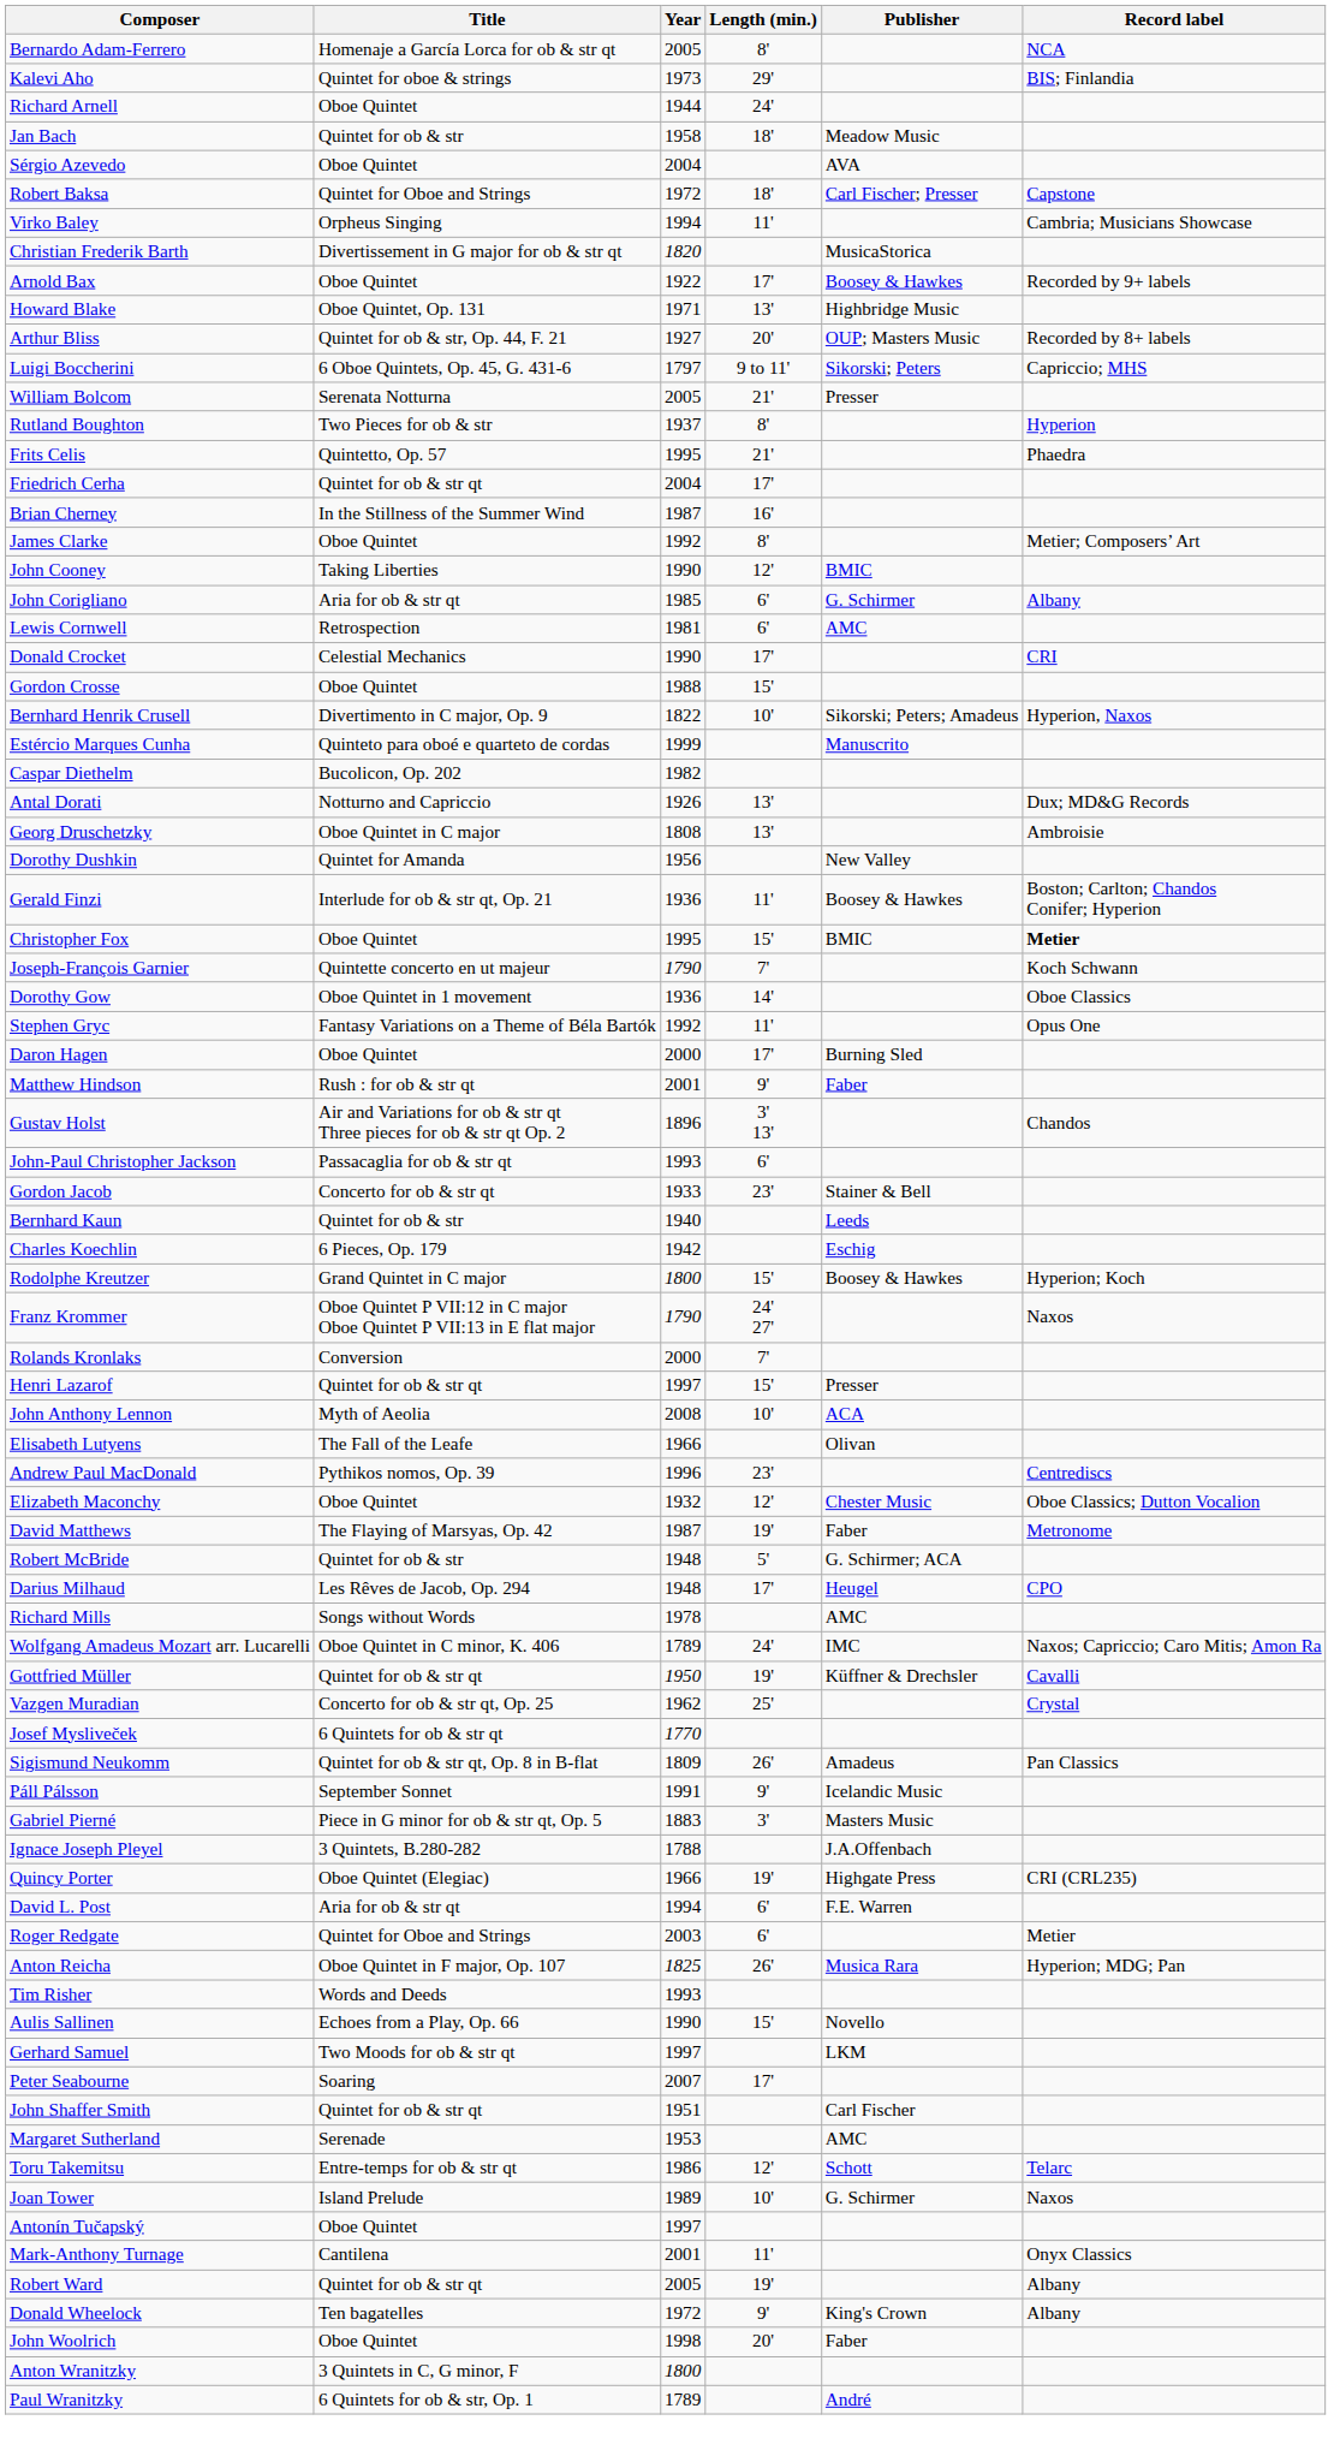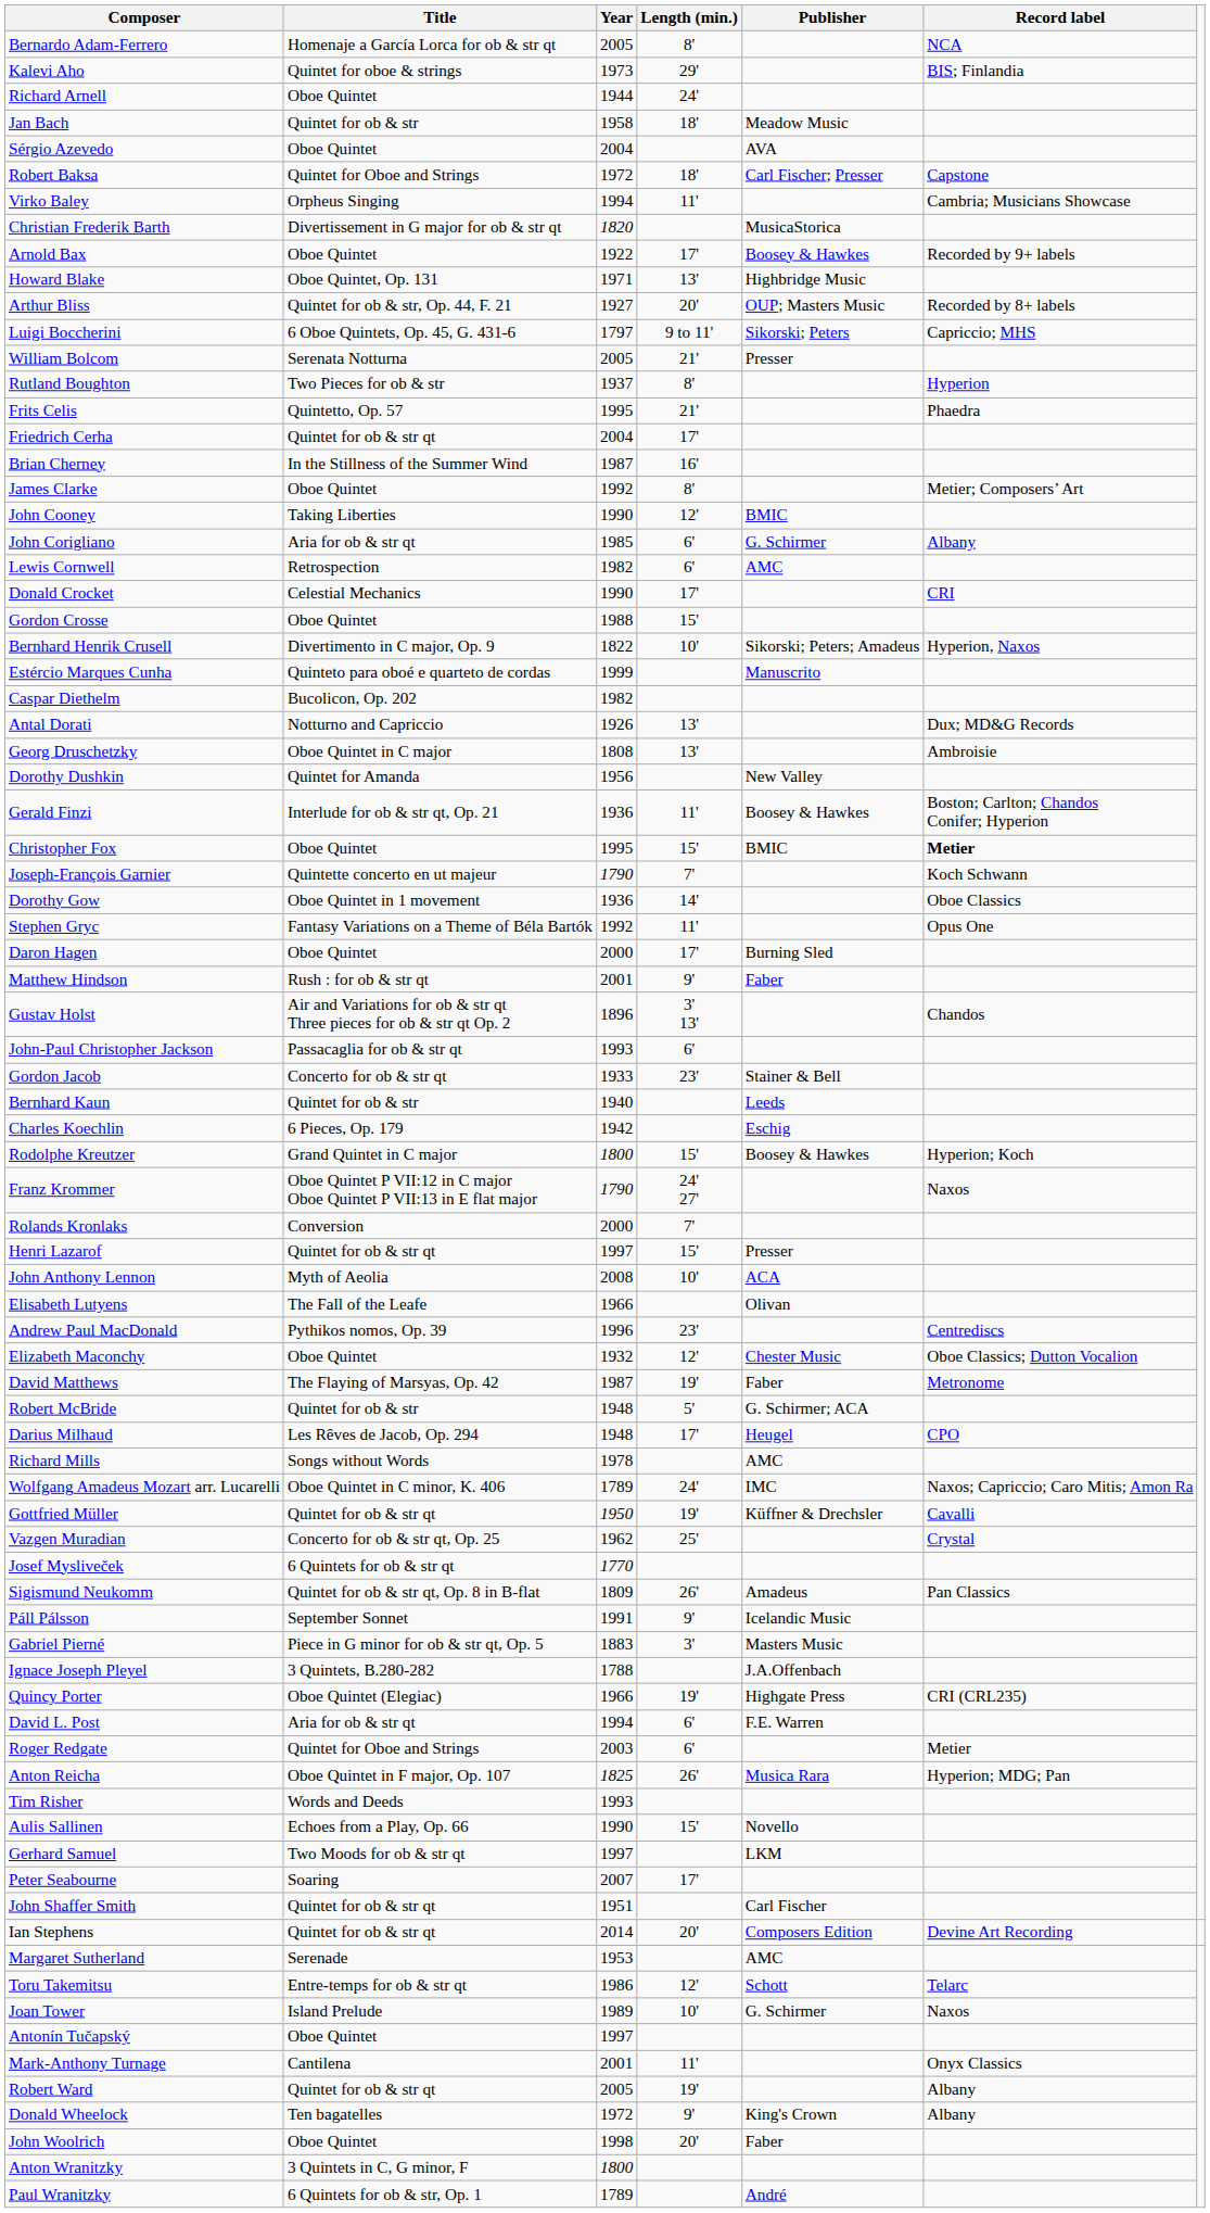 <table class="wikitable sortable">
 <tr>
 <th>Composer</th>
 <th>Title</th>
 <th>Year</th>
 <th>Length (min.)</th>
 <th>Publisher</th>
 <th>Record label</th>
 </tr>
 <tr>
 <td><a href='#'>Bernardo Adam-Ferrero</a></td>
 <td>Homenaje a García Lorca for ob & str qt</td>
 <td align=center>2005</td>
 <td align=center>8'</td>
 <td></td>
 <td><a href='#'>NCA</a></td>
 </tr>
 <tr>
 <td><a href='#'>Kalevi Aho</a></td>
 <td>Quintet for oboe & strings  </td>
 <td align=center>1973</td>
 <td align=center>29'</td>
 <td></td>
 <td><a href='#'>BIS</a>; Finlandia</td>
 </tr>
 <tr>
 <td><a href='#'>Richard Arnell</a></td>
 <td>Oboe Quintet</td>
 <td align=center>1944</td>
 <td align=center>24'</td>
 <td></td>
 <td></td>
 </tr>
 <tr>
 <td><a href='#'>Jan Bach</a></td>
 <td>Quintet for ob & str</td>
 <td align=center>1958</td>
 <td align=center>18'</td>
 <td>Meadow Music</td>
 <td></td>
 </tr>
 <tr>
 <td><a href='#'>Sérgio Azevedo</a></td>
 <td>Oboe Quintet</td>
 <td align=center>2004</td>
 <td align=center></td>
 <td>AVA</td>
 <td></td>
 </tr>
 <tr>
 <td><a href='#'>Robert Baksa</a></td>
 <td>Quintet for Oboe and Strings </td>
 <td align=center>1972</td>
 <td align=center>18'</td>
 <td><a href='#'>Carl Fischer</a>; <a href='#'>Presser</a></td>
 <td><a href='#'>Capstone</a></td>
 </tr>
 <tr>
 <td><a href='#'>Virko Baley</a></td>
 <td>Orpheus Singing</td>
 <td align=center>1994</td>
 <td align=center>11'</td>
 <td></td>
 <td>Cambria; Musicians Showcase</td>
 </tr>
 <tr>
 <td><a href='#'>Christian Frederik Barth</a></td>
 <td>Divertissement in G major for ob & str qt</td>
 <td align=center><em>1820</em></td>
 <td align=center></td>
 <td>MusicaStorica</td>
 <td></td>
 </tr>
 <tr>
 <td><a href='#'>Arnold Bax</a></td>
 <td>Oboe Quintet</td>
 <td align=center>1922</td>
 <td align=center>17'</td>
 <td><a href='#'>Boosey & Hawkes</a></td>
 <td>Recorded by 9+ labels</td>
 </tr>
 <tr>
 <td><a href='#'>Howard Blake</a></td>
 <td>Oboe Quintet, Op. 131</td>
 <td align=center>1971</td>
 <td align=center>13'</td>
 <td>Highbridge Music</td>
 <td></td>
 </tr>
 <tr>
 <td><a href='#'>Arthur Bliss</a></td>
 <td>Quintet for ob & str, Op. 44, F. 21  </td>
 <td align=center>1927</td>
 <td align=center>20'</td>
 <td><a href='#'>OUP</a>; Masters Music</td>
 <td>Recorded by 8+ labels</td>
 </tr>
 <tr>
 <td><a href='#'>Luigi Boccherini</a></td>
 <td>6 Oboe Quintets, Op. 45, G. 431-6 </td>
 <td align=center>1797</td>
 <td align=center>9 to 11'</td>
 <td><a href='#'>Sikorski</a>; <a href='#'>Peters</a></td>
 <td>Capriccio; <a href='#'>MHS</a></td>
 </tr>
 <tr>
 <td><a href='#'>William Bolcom</a></td>
 <td>Serenata Notturna</td>
 <td align=center>2005</td>
 <td align=center>21'</td>
 <td>Presser</td>
 <td></td>
 </tr>
 <tr>
 <td><a href='#'>Rutland Boughton</a></td>
 <td>Two Pieces for ob & str </td>
 <td align=center>1937</td>
 <td align=center>8'</td>
 <td></td>
 <td><a href='#'>Hyperion</a></td>
 </tr>
 <tr>
 <td><a href='#'>Frits Celis</a></td>
 <td>Quintetto, Op. 57 </td>
 <td align=center>1995</td>
 <td align=center>21'</td>
 <td></td>
 <td>Phaedra</td>
 </tr>
 <tr>
 <td><a href='#'>Friedrich Cerha</a></td>
 <td>Quintet for ob & str qt </td>
 <td align=center>2004</td>
 <td align=center>17'</td>
 <td></td>
 <td></td>
 </tr>
 <tr>
 <td><a href='#'>Brian Cherney</a></td>
 <td>In the Stillness of the Summer Wind </td>
 <td align=center>1987</td>
 <td align=center>16'</td>
 <td></td>
 <td></td>
 </tr>
 <tr>
 <td><a href='#'>James Clarke</a></td>
 <td>Oboe Quintet </td>
 <td align=center>1992</td>
 <td align=center>8'</td>
 <td></td>
 <td>Metier; Composers’ Art</td>
 </tr>
 <tr>
 <td><a href='#'>John Cooney</a></td>
 <td>Taking Liberties </td>
 <td align=center>1990</td>
 <td align=center>12'</td>
 <td><a href='#'>BMIC</a></td>
 <td></td>
 </tr>
 <tr>
 <td><a href='#'>John Corigliano</a></td>
 <td>Aria for ob & str qt  </td>
 <td align=center>1985</td>
 <td align=center>6'</td>
 <td><a href='#'>G. Schirmer</a></td>
 <td><a href='#'>Albany</a></td>
 </tr>
 <tr>
 <td><a href='#'>Lewis Cornwell</a></td>
 <td>Retrospection</td>
-<td align=center>1981</td>
+<td align=center>1982</td>
 <td align=center>6'</td>
 <td><a href='#'>AMC</a></td>
 <td></td>
 </tr>
 <tr>
 <td><a href='#'>Donald Crocket</a></td>
 <td>Celestial Mechanics </td>
 <td align=center>1990</td>
 <td align=center>17'</td>
 <td></td>
 <td><a href='#'>CRI</a></td>
 </tr>
 <tr>
 <td><a href='#'>Gordon Crosse</a></td>
 <td>Oboe Quintet</td>
 <td align=center>1988</td>
 <td align=center>15'</td>
 <td></td>
 <td></td>
 </tr>
 <tr>
 <td><a href='#'>Bernhard Henrik Crusell</a></td>
 <td>Divertimento in C major, Op. 9</td>
 <td align=center>1822</td>
 <td align=center>10'</td>
 <td>Sikorski; Peters; Amadeus</td>
 <td>Hyperion, <a href='#'>Naxos</a></td>
 </tr>
 <tr>
 <td><a href='#'>Estércio Marques Cunha</a></td>
 <td>Quinteto para oboé e quarteto de cordas</td>
 <td align=center>1999</td>
 <td align=center></td>
 <td><a href='#'>Manuscrito</a></td>
 <td></td>
 </tr>
 <tr>
 <td><a href='#'>Caspar Diethelm</a></td>
 <td>Bucolicon, Op. 202 </td>
 <td align=center>1982</td>
 <td align=center></td>
 <td></td>
 <td></td>
 </tr>
 <tr>
 <td><a href='#'>Antal Dorati</a></td>
 <td>Notturno and Capriccio</td>
 <td align=center>1926</td>
 <td align=center>13'</td>
 <td></td>
 <td>Dux; MD&G Records</td>
 </tr>
 <tr>
 <td><a href='#'>Georg Druschetzky</a></td>
 <td>Oboe Quintet in C major </td>
 <td align=center>1808</td>
 <td align=center>13'</td>
 <td></td>
 <td>Ambroisie</td>
 </tr>
 <tr>
 <td><a href='#'>Dorothy Dushkin</a></td>
 <td>Quintet for Amanda</td>
 <td align=center>1956</td>
 <td align=center></td>
 <td>New Valley</td>
 <td></td>
 </tr>
 <tr>
 <td><a href='#'>Gerald Finzi</a></td>
 <td>Interlude for ob & str qt, Op. 21 </td>
 <td align=center>1936</td>
 <td align=center>11'</td>
 <td>Boosey & Hawkes</td>
 <td>Boston; Carlton; <a href='#'>Chandos</a><br>Conifer; Hyperion</td>
 </tr>
 <tr>
 <td><a href='#'>Christopher Fox</a></td>
 <td>Oboe Quintet </td>
 <td align=center>1995</td>
 <td align=center>15'</td>
 <td>BMIC</td>
 <td><strong>Metier</strong></td>
 </tr>
 <tr>
 <td><a href='#'>Joseph-François Garnier</a></td>
 <td>Quintette concerto en ut majeur</td>
 <td align=center><em>1790</em></td>
 <td align=center>7'</td>
 <td></td>
 <td>Koch Schwann</td>
 </tr>
 <tr>
 <td><a href='#'>Dorothy Gow</a></td>
 <td>Oboe Quintet in 1 movement </td>
 <td align=center>1936</td>
 <td align=center>14'</td>
 <td></td>
 <td>Oboe Classics</td>
 </tr>
 <tr>
 <td><a href='#'>Stephen Gryc</a></td>
 <td>Fantasy Variations on a Theme of Béla Bartók </td>
 <td align=center>1992</td>
 <td align=center>11'</td>
 <td></td>
 <td>Opus One</td>
 </tr>
 <tr>
 <td><a href='#'>Daron Hagen</a></td>
 <td>Oboe Quintet </td>
 <td align=center>2000</td>
 <td align=center>17'</td>
 <td>Burning Sled</td>
 <td></td>
 </tr>
 <tr>
 <td><a href='#'>Matthew Hindson</a></td>
 <td>Rush : for ob & str qt</td>
 <td align=center>2001</td>
 <td align=center>9'</td>
 <td><a href='#'>Faber</a></td>
 <td></td>
 </tr>
 <tr>
 <td><a href='#'>Gustav Holst</a></td>
 <td>Air and Variations for ob & str qt<br>Three pieces for ob & str qt  Op. 2</td>
 <td align=center>1896</td>
 <td align=center>3'<br>13'</td>
 <td></td>
 <td>Chandos</td>
 </tr>
 <tr>
 <td><a href='#'>John-Paul Christopher Jackson</a></td>
 <td>Passacaglia for ob & str qt</td>
 <td align=center>1993</td>
 <td align=center>6'</td>
 <td></td>
 <td></td>
 </tr>
 <tr>
 <td><a href='#'>Gordon Jacob</a></td>
 <td>Concerto for ob & str qt  </td>
 <td align=center>1933</td>
 <td align=center>23'</td>
 <td>Stainer & Bell</td>
 <td></td>
 </tr>
 <tr>
 <td><a href='#'>Bernhard Kaun</a></td>
 <td>Quintet for ob & str</td>
 <td align=center>1940</td>
 <td align=center></td>
 <td><a href='#'>Leeds</a></td>
 <td></td>
 </tr>
 <tr>
 <td><a href='#'>Charles Koechlin</a></td>
 <td>6 Pieces, Op. 179 </td>
 <td align=center>1942</td>
 <td align=center></td>
 <td><a href='#'>Eschig</a></td>
 <td></td>
 </tr>
 <tr>
 <td><a href='#'>Rodolphe Kreutzer</a></td>
 <td>Grand Quintet in C major </td>
 <td align=center><em>1800</em></td>
 <td align=center>15'</td>
 <td>Boosey & Hawkes</td>
 <td>Hyperion; Koch</td>
 </tr>
 <tr>
 <td><a href='#'>Franz Krommer</a></td>
 <td>Oboe Quintet P VII:12 in C major<br>Oboe Quintet P VII:13 in E flat major</td>
 <td align=center><em>1790</em></td>
 <td align=center>24'<br>27'</td>
 <td></td>
 <td>Naxos</td>
 </tr>
 <tr>
 <td><a href='#'>Rolands Kronlaks</a></td>
 <td>Conversion</td>
 <td align=center>2000</td>
 <td align=center>7'</td>
 <td></td>
 <td></td>
 </tr>
 <tr>
 <td><a href='#'>Henri Lazarof</a></td>
 <td>Quintet for ob & str qt</td>
 <td align=center>1997</td>
 <td align=center>15'</td>
 <td>Presser</td>
 <td></td>
 </tr>
 <tr>
 <td><a href='#'>John Anthony Lennon</a></td>
 <td>Myth of Aeolia</td>
 <td align=center>2008</td>
 <td align=center>10'</td>
 <td><a href='#'>ACA</a></td>
 <td></td>
 </tr>
 <tr>
 <td><a href='#'>Elisabeth Lutyens</a></td>
 <td>The Fall of the Leafe</td>
 <td align=center>1966</td>
 <td align=center></td>
 <td>Olivan</td>
 <td></td>
 </tr>
 <tr>
 <td><a href='#'>Andrew Paul MacDonald</a></td>
 <td>Pythikos nomos, Op. 39</td>
 <td align=center>1996</td>
 <td align=center>23'</td>
 <td></td>
 <td><a href='#'>Centrediscs</a></td>
 </tr>
 <tr>
 <td><a href='#'>Elizabeth Maconchy</a></td>
 <td>Oboe Quintet </td>
 <td align=center>1932</td>
 <td align=center>12'</td>
 <td><a href='#'>Chester Music</a></td>
 <td>Oboe Classics; <a href='#'>Dutton Vocalion</a></td>
 </tr>
 <tr>
 <td><a href='#'>David Matthews</a></td>
 <td>The Flaying of Marsyas, Op. 42</td>
 <td align=center>1987</td>
 <td align=center>19'</td>
 <td>Faber</td>
 <td><a href='#'>Metronome</a></td>
 </tr>
 <tr>
 <td><a href='#'>Robert McBride</a></td>
 <td>Quintet for ob & str</td>
 <td align=center>1948</td>
 <td align=center>5'</td>
 <td>G. Schirmer; ACA</td>
 <td></td>
 </tr>
 <tr>
 <td><a href='#'>Darius Milhaud</a></td>
 <td>Les Rêves de Jacob, Op. 294 </td>
 <td align=center>1948</td>
 <td align=center>17'</td>
 <td><a href='#'>Heugel</a></td>
 <td><a href='#'>CPO</a></td>
 </tr>
 <tr>
 <td><a href='#'>Richard Mills</a></td>
 <td>Songs without Words</td>
 <td align=center>1978</td>
 <td align=center></td>
 <td>AMC</td>
 <td></td>
 </tr>
 <tr>
 <td><a href='#'>Wolfgang Amadeus Mozart</a> arr. Lucarelli</td>
 <td>Oboe Quintet in C minor, K. 406 </td>
 <td align=center>1789</td>
 <td align=center>24'</td>
 <td>IMC</td>
 <td>Naxos; Capriccio; Caro Mitis; <a href='#'>Amon Ra</a></td>
 </tr>
 <tr>
 <td><a href='#'>Gottfried Müller</a></td>
 <td>Quintet for ob & str qt</td>
 <td align=center><em>1950</em></td>
 <td align=center>19'</td>
 <td>Küffner & Drechsler</td>
 <td><a href='#'>Cavalli</a></td>
 </tr>
 <tr>
 <td><a href='#'>Vazgen Muradian</a></td>
 <td>Concerto for ob & str qt, Op. 25 </td>
 <td align=center>1962</td>
 <td align=center>25'</td>
 <td></td>
 <td><a href='#'>Crystal</a></td>
 </tr>
 <tr>
 <td><a href='#'>Josef Mysliveček</a></td>
 <td>6 Quintets for ob & str qt  </td>
 <td align=center><em>1770</em></td>
 <td align=center></td>
 <td></td>
 <td></td>
 </tr>
 <tr>
 <td><a href='#'>Sigismund Neukomm</a></td>
 <td>Quintet for ob & str qt, Op. 8 in B-flat</td>
 <td align=center>1809</td>
 <td align=center>26'</td>
 <td>Amadeus</td>
 <td>Pan Classics</td>
 </tr>
 <tr>
 <td><a href='#'>Páll Pálsson</a></td>
 <td>September Sonnet</td>
 <td align=center>1991</td>
 <td align=center>9'</td>
 <td>Icelandic Music</td>
 <td></td>
 </tr>
 <tr>
 <td><a href='#'>Gabriel Pierné</a></td>
 <td>Piece in G minor for ob & str qt, Op. 5 </td>
 <td align=center>1883</td>
 <td align=center>3'</td>
 <td>Masters Music</td>
 <td></td>
 </tr>
 <tr>
 <td><a href='#'>Ignace Joseph Pleyel</a></td>
 <td>3 Quintets, B.280-282</td>
 <td align=center>1788</td>
 <td align=center></td>
 <td>J.A.Offenbach</td>
 <td></td>
 </tr>
 <tr>
 <td><a href='#'>Quincy Porter</a></td>
 <td>Oboe Quintet (Elegiac) </td>
 <td align=center>1966</td>
 <td align=center>19'</td>
 <td>Highgate Press</td>
 <td>CRI (CRL235)</td>
 </tr>
 <tr>
 <td><a href='#'>David L. Post</a></td>
 <td>Aria for ob & str qt</td>
 <td align=center>1994</td>
 <td align=center>6'</td>
 <td>F.E. Warren</td>
 <td></td>
 </tr>
 <tr>
 <td><a href='#'>Roger Redgate</a></td>
 <td>Quintet for Oboe and Strings </td>
 <td align=center>2003</td>
 <td align=center>6'</td>
 <td></td>
 <td>Metier</td>
 </tr>
 <tr>
 <td><a href='#'>Anton Reicha</a></td>
 <td>Oboe Quintet in F major, Op. 107</td>
 <td align=center><em>1825</em></td>
 <td align=center>26'</td>
 <td><a href='#'>Musica Rara</a></td>
 <td>Hyperion; MDG; Pan</td>
 </tr>
 <tr>
 <td><a href='#'>Tim Risher</a></td>
 <td>Words and Deeds</td>
 <td align=center>1993</td>
 <td></td>
 <td></td>
 <td></td>
 </tr>
 <tr>
 <td><a href='#'>Aulis Sallinen</a></td>
 <td>Echoes from a Play, Op. 66</td>
 <td align=center>1990</td>
 <td align=center>15'</td>
 <td>Novello</td>
 <td></td>
 </tr>
 <tr>
 <td><a href='#'>Gerhard Samuel</a></td>
 <td>Two Moods for ob & str qt</td>
 <td align=center>1997</td>
 <td align=center></td>
 <td>LKM</td>
 <td></td>
 </tr>
 <tr>
 <td><a href='#'>Peter Seabourne</a></td>
 <td>Soaring </td>
 <td align=center>2007</td>
 <td align=center>17'</td>
 <td></td>
 <td></td>
 </tr>
 <tr>
 <td><a href='#'>John Shaffer Smith</a></td>
 <td>Quintet for ob & str qt</td>
 <td align=center>1951</td>
 <td align=center></td>
 <td>Carl Fischer</td>
 <td></td>
 </tr>
 <tr>
+<td>Ian Stephens</td>
+<td>Quintet for ob & str qt</td>
+<td align=center>2014</td>
+<td align=center>20'</td>
+<td><a href='#'>Composers Edition</a></td>
+<td><a href='#'>Devine Art Recording</a></td>
+<td></td>
+</tr>
+<tr>
 <td><a href='#'>Margaret Sutherland</a></td>
 <td>Serenade</td>
 <td align=center>1953</td>
 <td align=center></td>
 <td>AMC</td>
 <td></td>
 </tr>
 <tr>
 <td><a href='#'>Toru Takemitsu</a></td>
 <td>Entre-temps for ob & str qt</td>
 <td align=center>1986</td>
 <td align=center>12'</td>
 <td><a href='#'>Schott</a></td>
 <td><a href='#'>Telarc</a></td>
 </tr>
 <tr>
 <td><a href='#'>Joan Tower</a></td>
 <td>Island Prelude</td>
 <td align=center>1989</td>
 <td align=center>10'</td>
 <td>G. Schirmer</td>
 <td>Naxos</td>
 </tr>
 <tr>
 <td><a href='#'>Antonín Tučapský</a></td>
 <td>Oboe Quintet</td>
 <td align=center>1997</td>
 <td align=center></td>
 <td></td>
 <td></td>
 </tr>
 <tr>
 <td><a href='#'>Mark-Anthony Turnage</a></td>
 <td>Cantilena</td>
 <td align=center>2001</td>
 <td align=center>11'</td>
 <td></td>
 <td>Onyx Classics</td>
 </tr>
 <tr>
 <td><a href='#'>Robert Ward</a></td>
 <td>Quintet for ob & str qt</td>
 <td align=center>2005</td>
 <td align=center>19'</td>
 <td></td>
 <td>Albany</td>
 </tr>
 <tr>
 <td><a href='#'>Donald Wheelock</a></td>
 <td>Ten bagatelles</td>
 <td align=center>1972</td>
 <td align=center>9'</td>
 <td>King's Crown</td>
 <td>Albany</td>
 </tr>
 <tr>
 <td><a href='#'>John Woolrich</a></td>
 <td>Oboe Quintet</td>
 <td align=center>1998</td>
 <td align=center>20'</td>
 <td>Faber</td>
 <td></td>
 </tr>
 <tr>
 <td><a href='#'>Anton Wranitzky</a></td>
 <td>3 Quintets in C, G minor, F </td>
 <td align=center><em>1800</em></td>
 <td align=center></td>
 <td></td>
 <td></td>
 </tr>
 <tr>
 <td><a href='#'>Paul Wranitzky</a></td>
 <td>6 Quintets for ob & str, Op. 1</td>
 <td align=center>1789</td>
 <td align=center></td>
 <td><a href='#'>André</a> </td>
 <td></td>
 </tr>
 </table>
